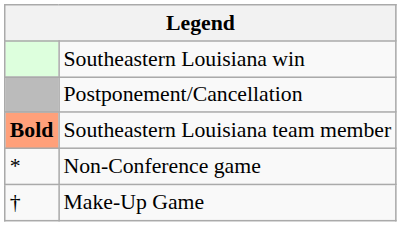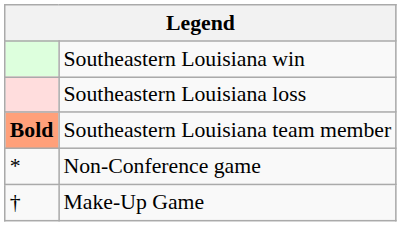 <table class="wikitable" style="font-size:90%">
 <tr>
 <th colspan="2">Legend</th>
 </tr>
 <tr>
 <td bgcolor="#ddffdd"> </td>
 <td>Southeastern Louisiana win</td>
 </tr>
 <tr>
-<td bgcolor="#bbbbbb"> </td>
-<td>Postponement/Cancellation</td>
+<td bgcolor="#ffdddd"> </td>
+<td>Southeastern Louisiana loss</td>
 </tr>
 <tr>
 <td style="background: lightsalmon;"><strong>Bold</strong></td>
 <td>Southeastern Louisiana team member</td>
 </tr>
 <tr>
 <td>*</td>
 <td>Non-Conference game</td>
 </tr>
 <tr>
 <td>†</td>
 <td>Make-Up Game</td>
 </tr>
 </table>
